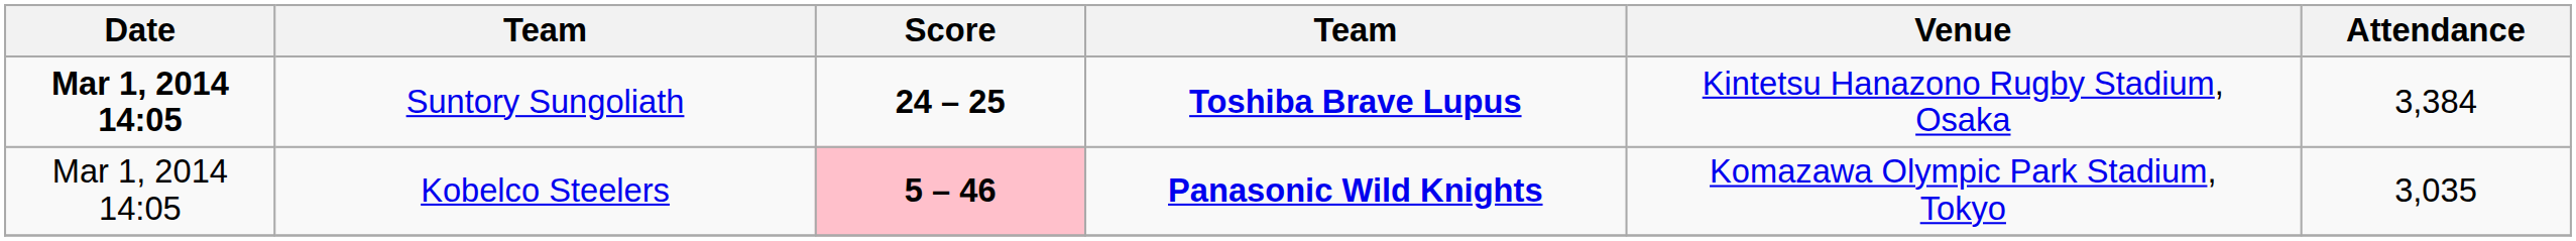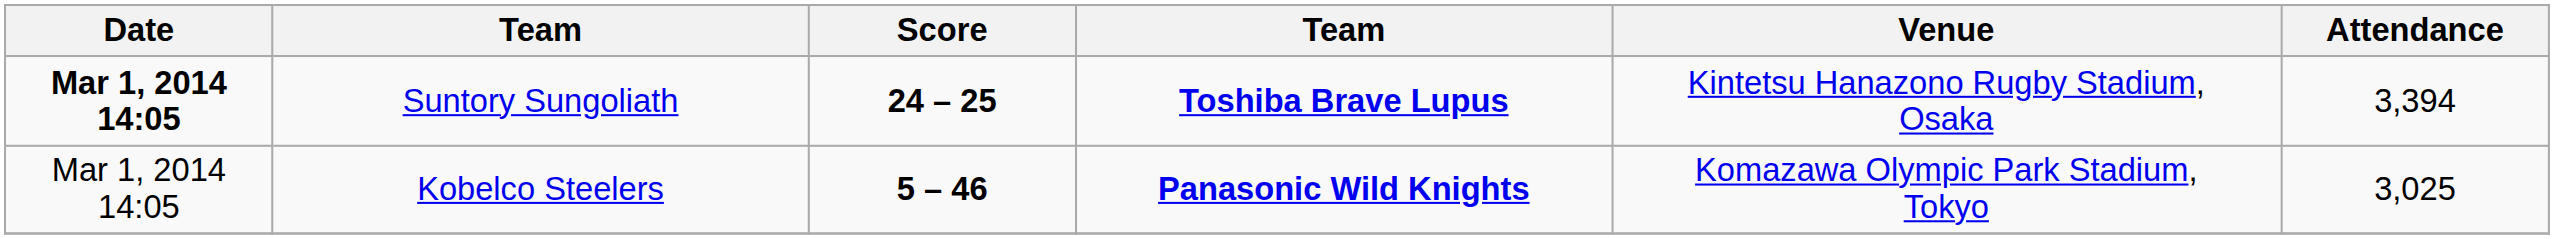 <table class="wikitable" style="text-align: center;">
 <tr>
 <th width=10%>Date</th>
 <th width=20%>Team</th>
 <th width=10%>Score</th>
 <th width=20%>Team</th>
 <th width=25%>Venue</th>
 <th width=10%>Attendance</th>
 </tr>
 <tr>
 <td><strong>Mar 1, 2014 14:05<br></strong></td>
 <td><a href='#'>Suntory Sungoliath</a></td>
 <td><strong>24 – 25</strong><br></td>
 <td><strong><a href='#'>Toshiba Brave Lupus</a></strong></td>
 <td><a href='#'>Kintetsu Hanazono Rugby Stadium</a>,<br><a href='#'>Osaka</a></td>
-<td>3,384</td>
+<td>3,394</td>
 </tr>
 <tr>
 <td>Mar 1, 2014 14:05<br></td>
 <td><a href='#'>Kobelco Steelers</a></td>
-<td style="background: pink;"><strong>5 – 46</strong><br></td>
+<td><strong>5 – 46</strong><br></td>
 <td><strong><a href='#'>Panasonic Wild Knights</a></strong></td>
 <td><a href='#'>Komazawa Olympic Park Stadium</a>,<br><a href='#'>Tokyo</a></td>
-<td>3,035</td>
+<td>3,025</td>
 </tr>
 <tr>
 </tr>
 </table>
